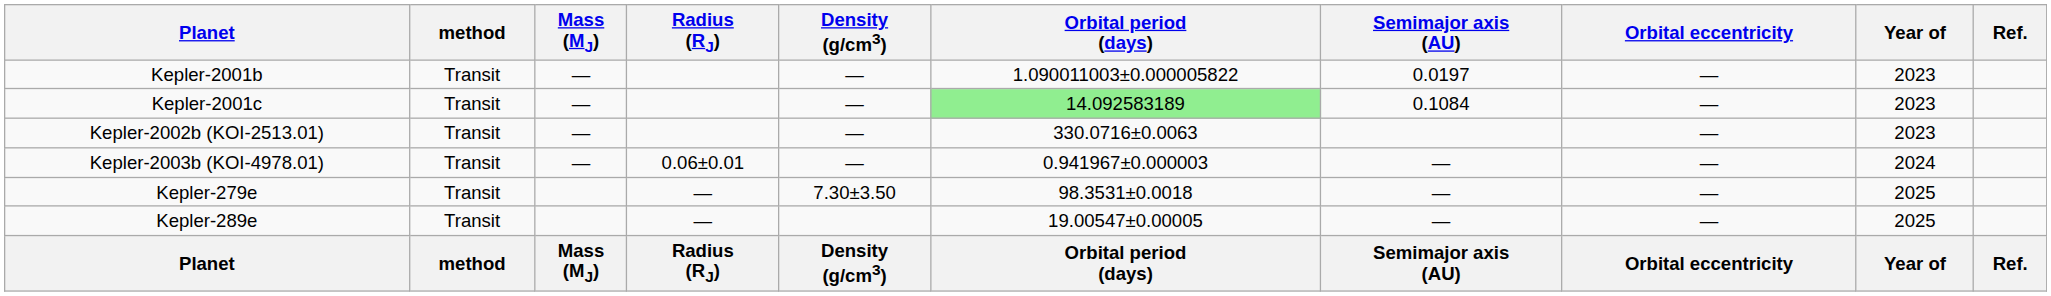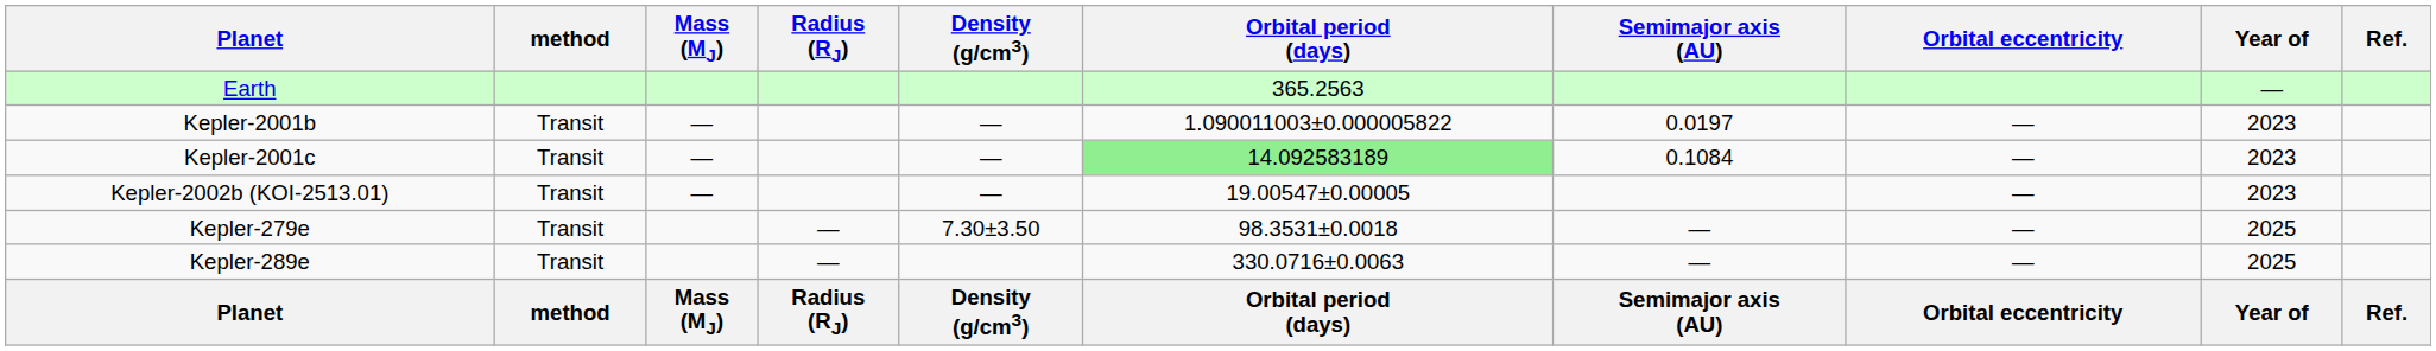 <table class="sortable wikitable" style="font-size:90%; text-align: center; width:100%;">
 <tr>
 <th><a href='#'>Planet</a></th>
 <th> method</th>
 <th><a href='#'>Mass</a><br>(<a href='#'>M<sub>J</sub></a>)</th>
 <th><a href='#'>Radius</a><br>(<a href='#'>R<sub>J</sub></a>)</th>
 <th><a href='#'>Density</a><br>(g/cm<sup>3</sup>)</th>
 <th><a href='#'>Orbital period</a><br>(<a href='#'>days</a>)</th>
 <th><a href='#'>Semimajor axis</a><br>(<a href='#'>AU</a>)</th>
 <th><a href='#'>Orbital eccentricity</a></th>
 <th>Year of<br></th>
 <th>Ref.</th>
+</tr>
+<tr style="background:#ccffcc;">
+<td><a href='#'>Earth</a> </td>
+<td></td>
+<td></td>
+<td></td>
+<td></td>
+<td>365.2563</td>
+<td></td>
+<td></td>
+<td>—</td>
+<td></td>
 </tr>
 <tr>
 <td>Kepler-2001b</td>
 <td>Transit</td>
 <td>—</td>
 <td></td>
 <td>—</td>
 <td>1.090011003±0.000005822</td>
 <td>0.0197</td>
 <td>—</td>
 <td>2023</td>
 <td></td>
 </tr>
 <tr>
 <td>Kepler-2001c</td>
 <td>Transit</td>
 <td>—</td>
 <td></td>
 <td>—</td>
 <td style="background: lightgreen;">14.092583189</td>
 <td>0.1084</td>
 <td>—</td>
 <td>2023</td>
 <td></td>
 </tr>
 <tr>
 <td>Kepler-2002b (KOI-2513.01)</td>
 <td>Transit</td>
 <td>—</td>
 <td></td>
 <td>—</td>
-<td>330.0716±0.0063</td>
+<td>19.00547±0.00005</td>
 <td></td>
 <td>—</td>
 <td>2023</td>
-<td></td>
-</tr>
-<tr>
-<td>Kepler-2003b (KOI-4978.01)</td>
-<td>Transit</td>
-<td>—</td>
-<td>0.06±0.01</td>
-<td>—</td>
-<td>0.941967±0.000003</td>
-<td>—</td>
-<td>—</td>
-<td>2024</td>
 <td></td>
 </tr>
 <tr>
 <td>Kepler-279e</td>
 <td>Transit</td>
 <td></td>
 <td>—</td>
 <td>7.30±3.50</td>
 <td>98.3531±0.0018</td>
 <td>—</td>
 <td>—</td>
 <td>2025</td>
 <td></td>
 </tr>
 <tr>
 <td>Kepler-289e</td>
 <td>Transit</td>
 <td></td>
 <td>—</td>
 <td></td>
-<td>19.00547±0.00005</td>
+<td>330.0716±0.0063</td>
 <td>—</td>
 <td>—</td>
 <td>2025</td>
 <td></td>
 </tr>
 <tr>
 <th>Planet</th>
 <th> method</th>
 <th>Mass<br>(M<sub>J</sub>)</th>
 <th>Radius<br>(R<sub>J</sub>)</th>
 <th>Density<br>(g/cm<sup>3</sup>)</th>
 <th>Orbital period<br>(days)</th>
 <th>Semimajor axis<br>(AU)</th>
 <th>Orbital eccentricity</th>
 <th>Year of<br></th>
 <th>Ref.</th>
 </tr>
 </table>
